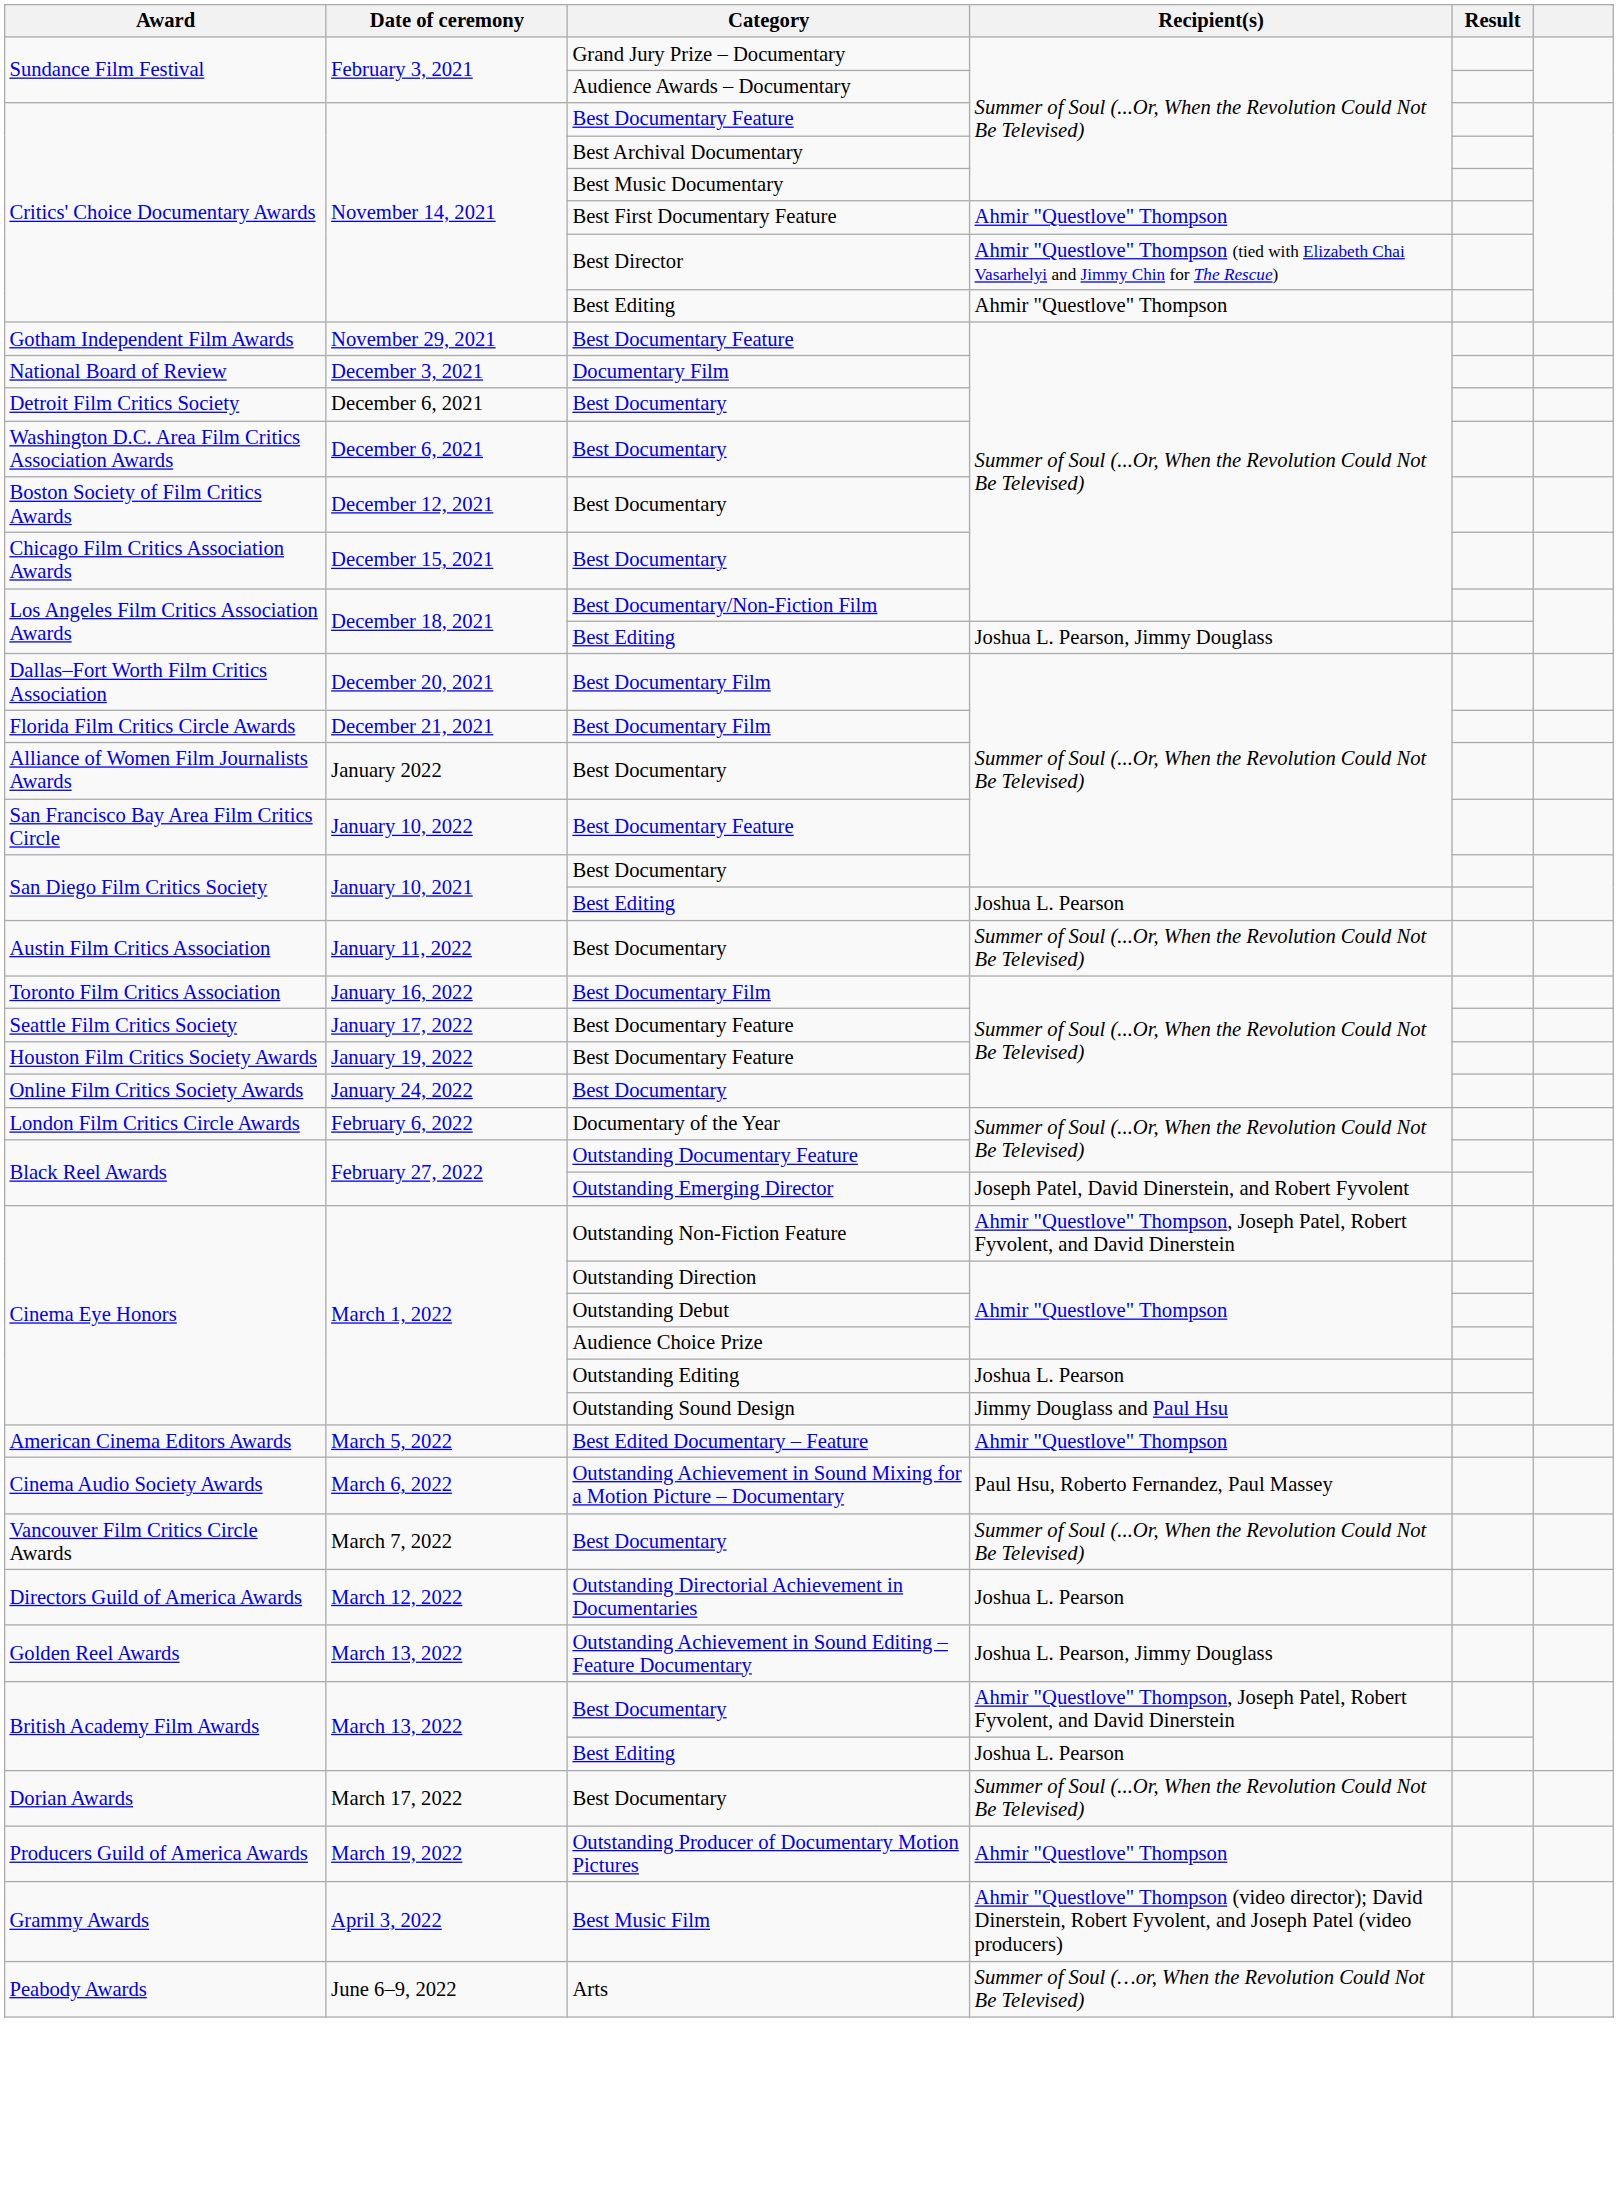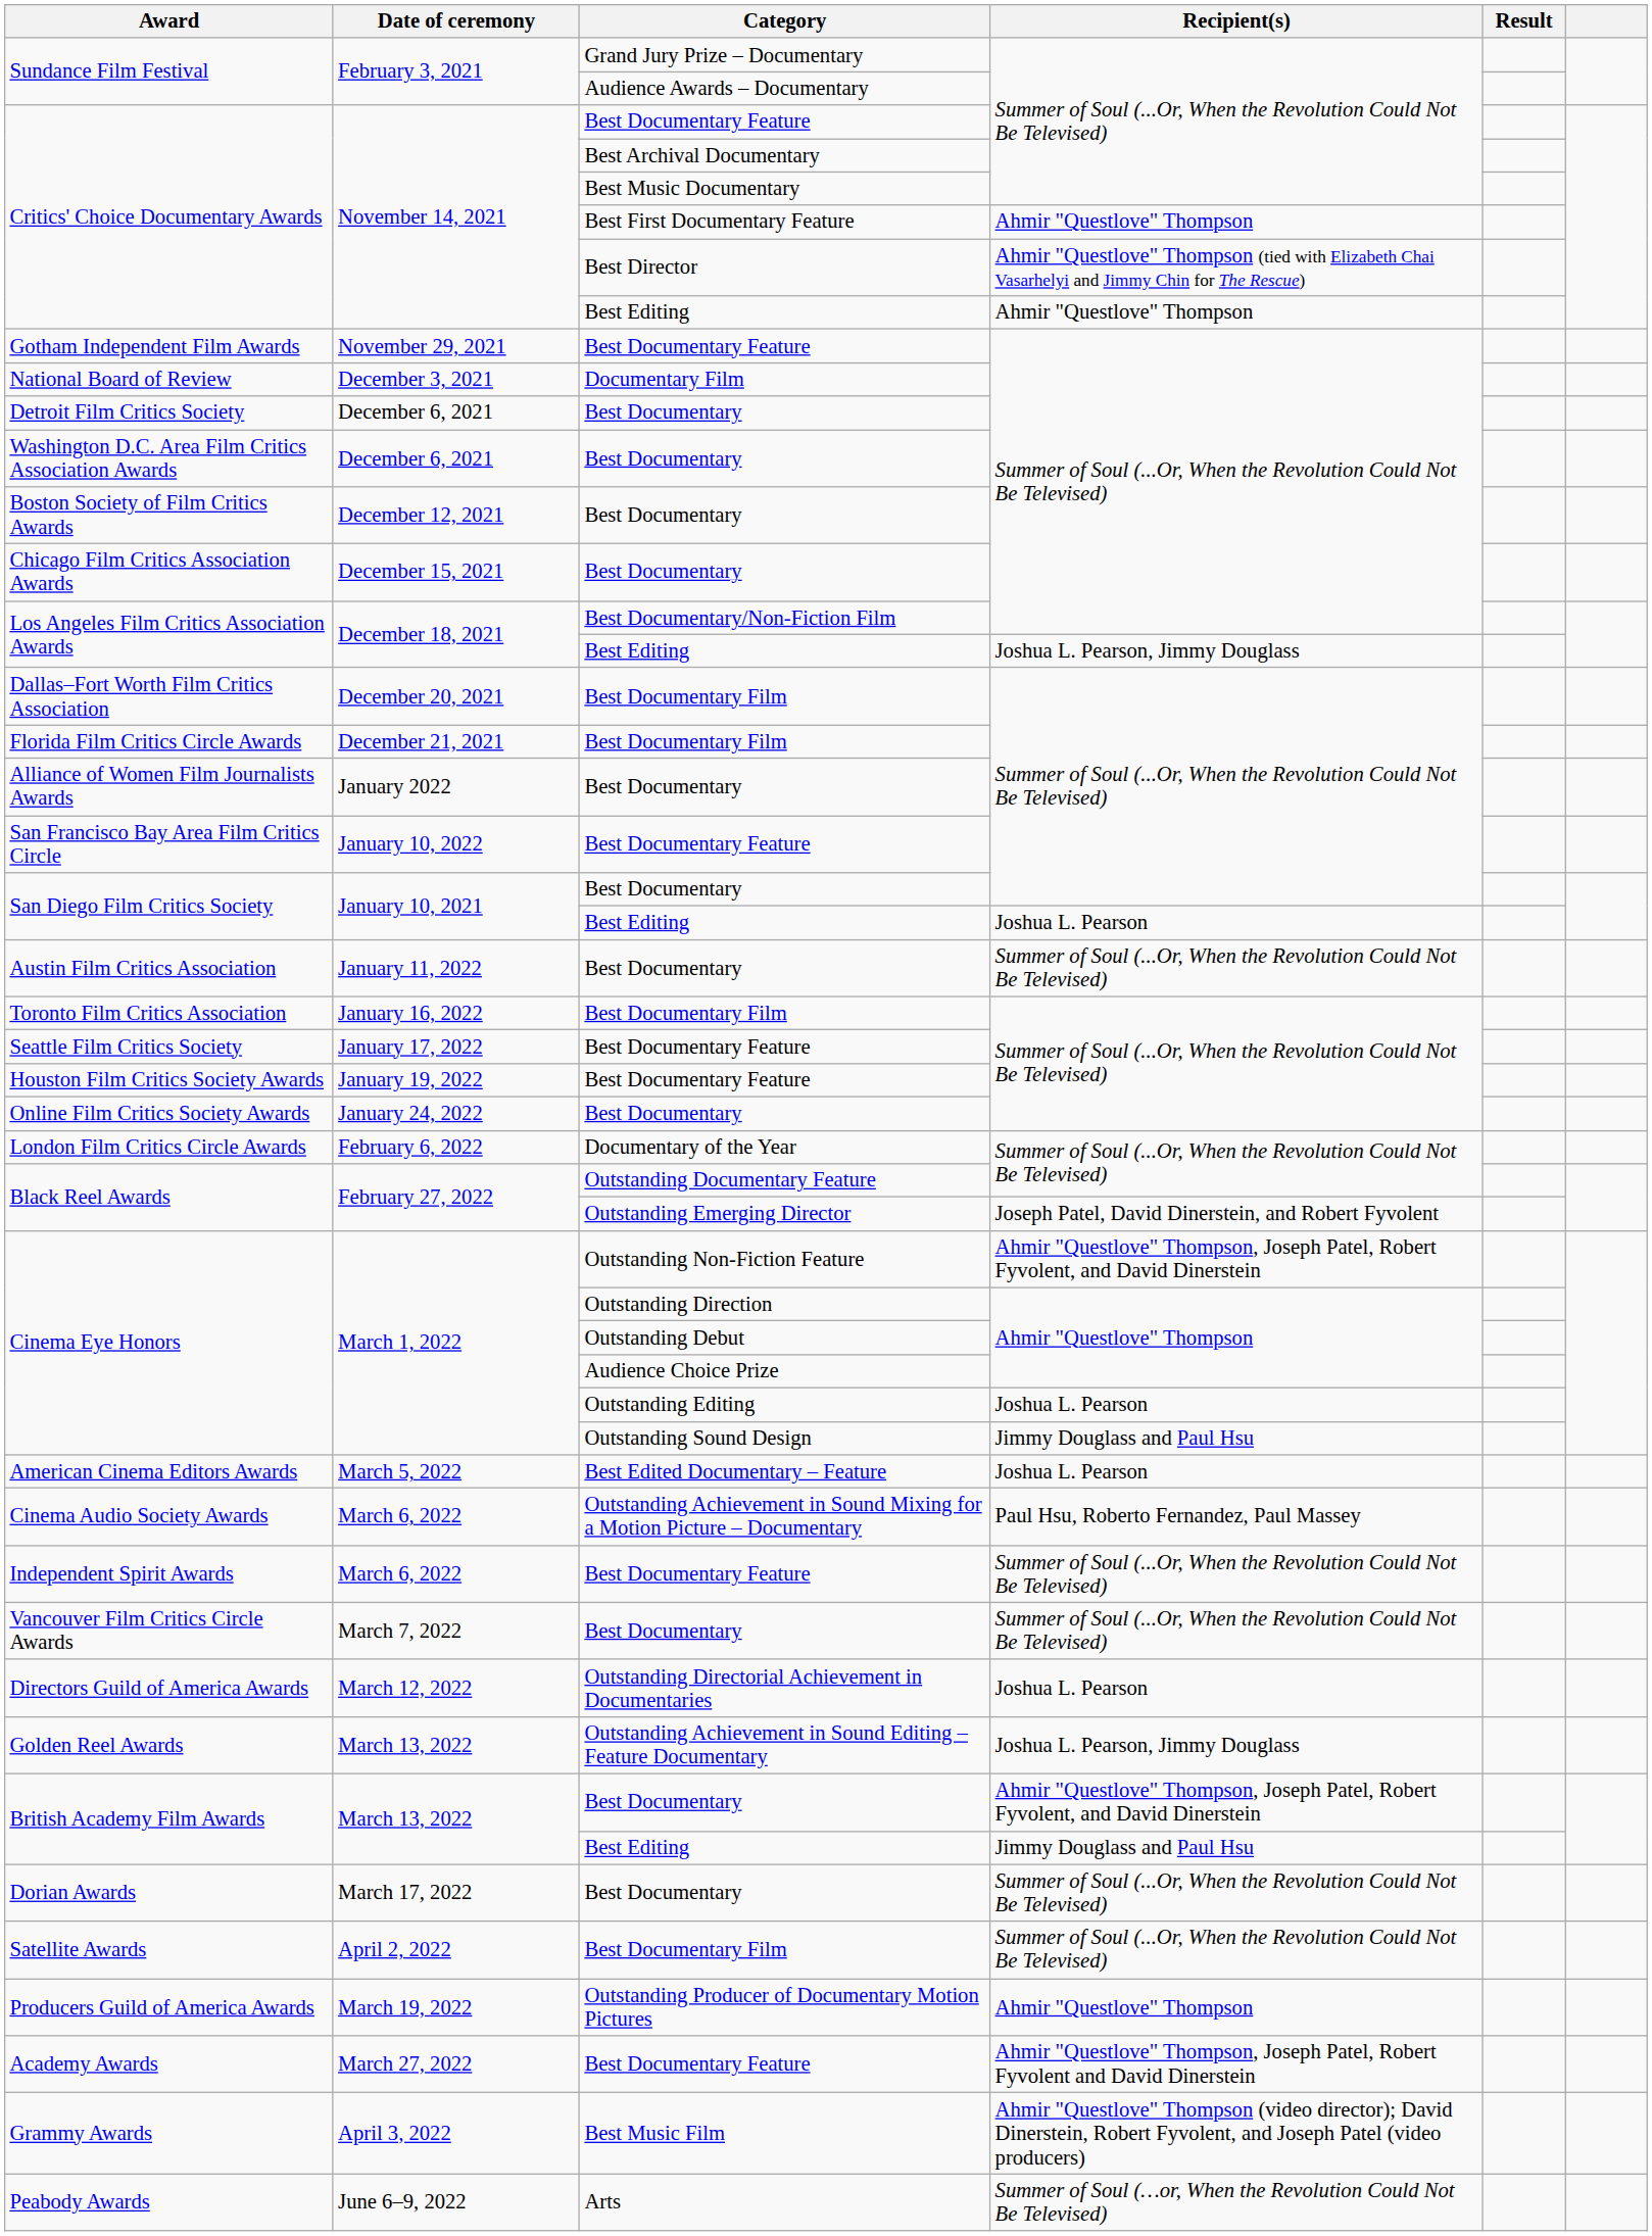 <table class="wikitable plainrowheaders sortable">
 <tr>
 <th scope="col" style="width:20%;">Award</th>
 <th scope="col" style="width:15%;">Date of ceremony</th>
 <th scope="col" style="width:25%;">Category</th>
 <th scope="col" style="width:30%;">Recipient(s)</th>
 <th scope="col" style="width:5%;">Result</th>
 <th scope="col" style="width:10%;" class="unsortable"></th>
 </tr>
 <tr>
 <td rowspan="2"><a href='#'>Sundance Film Festival</a></td>
 <td rowspan="2"><a href='#'>February 3, 2021</a></td>
 <td>Grand Jury Prize – Documentary</td>
 <td rowspan="5"><em>Summer of Soul (...Or, When the Revolution Could Not Be Televised)</em></td>
 <td></td>
 <td rowspan="2"></td>
 </tr>
 <tr>
 <td>Audience Awards – Documentary</td>
 <td></td>
 </tr>
 <tr>
 <td rowspan="6"><a href='#'>Critics' Choice Documentary Awards</a></td>
 <td rowspan="6"><a href='#'>November 14, 2021</a></td>
 <td><a href='#'>Best Documentary Feature</a></td>
 <td></td>
 <td rowspan="6"></td>
 </tr>
 <tr>
 <td>Best Archival Documentary</td>
 <td></td>
 </tr>
 <tr>
 <td>Best Music Documentary</td>
 <td></td>
 </tr>
 <tr>
 <td>Best First Documentary Feature</td>
 <td><a href='#'>Ahmir "Questlove" Thompson</a></td>
 <td></td>
 </tr>
 <tr>
 <td>Best Director</td>
 <td><a href='#'>Ahmir "Questlove" Thompson</a> <small>(tied with <a href='#'>Elizabeth Chai Vasarhelyi</a> and <a href='#'>Jimmy Chin</a> for <em><a href='#'>The Rescue</a></em>)</small></td>
 <td></td>
 </tr>
 <tr>
 <td>Best Editing</td>
 <td>Ahmir "Questlove" Thompson</td>
 <td></td>
 </tr>
 <tr>
 <td><a href='#'>Gotham Independent Film Awards</a></td>
 <td><a href='#'>November 29, 2021</a></td>
 <td><a href='#'>Best Documentary Feature</a></td>
 <td rowspan="7"><em>Summer of Soul (...Or, When the Revolution Could Not Be Televised)</em></td>
 <td></td>
 <td></td>
 </tr>
 <tr>
 <td><a href='#'>National Board of Review</a></td>
 <td><a href='#'>December 3, 2021</a></td>
 <td><a href='#'>Documentary Film</a></td>
 <td></td>
 <td></td>
 </tr>
 <tr>
 <td><a href='#'>Detroit Film Critics Society</a></td>
 <td>December 6, 2021</td>
 <td><a href='#'>Best Documentary</a></td>
 <td></td>
 <td></td>
 </tr>
 <tr>
 <td><a href='#'>Washington D.C. Area Film Critics Association Awards</a></td>
 <td><a href='#'>December 6, 2021</a></td>
 <td><a href='#'>Best Documentary</a></td>
 <td></td>
 <td></td>
 </tr>
 <tr>
 <td><a href='#'>Boston Society of Film Critics Awards</a></td>
 <td><a href='#'>December 12, 2021</a></td>
 <td>Best Documentary</td>
 <td></td>
 <td></td>
 </tr>
 <tr>
 <td><a href='#'>Chicago Film Critics Association Awards</a></td>
 <td><a href='#'>December 15, 2021</a></td>
 <td><a href='#'>Best Documentary</a></td>
 <td></td>
 <td></td>
 </tr>
 <tr>
 <td rowspan="2"><a href='#'>Los Angeles Film Critics Association Awards</a></td>
 <td rowspan="2"><a href='#'>December 18, 2021</a></td>
 <td><a href='#'>Best Documentary/Non-Fiction Film</a></td>
 <td></td>
 <td rowspan="2"></td>
 </tr>
 <tr>
 <td><a href='#'>Best Editing</a></td>
 <td>Joshua L. Pearson, Jimmy Douglass</td>
 <td></td>
 </tr>
 <tr>
 <td><a href='#'>Dallas–Fort Worth Film Critics Association</a></td>
 <td><a href='#'>December 20, 2021</a></td>
 <td><a href='#'>Best Documentary Film</a></td>
 <td rowspan="5"><em>Summer of Soul (...Or, When the Revolution Could Not Be Televised)</em></td>
 <td></td>
 <td></td>
 </tr>
 <tr>
 <td><a href='#'>Florida Film Critics Circle Awards</a></td>
 <td><a href='#'>December 21, 2021</a></td>
 <td><a href='#'>Best Documentary Film</a></td>
 <td></td>
 <td></td>
 </tr>
 <tr>
 <td><a href='#'>Alliance of Women Film Journalists Awards</a></td>
 <td>January 2022</td>
 <td>Best Documentary</td>
 <td></td>
 <td></td>
 </tr>
 <tr>
 <td><a href='#'>San Francisco Bay Area Film Critics Circle</a></td>
 <td><a href='#'>January 10, 2022</a></td>
 <td><a href='#'>Best Documentary Feature</a></td>
 <td></td>
 <td></td>
 </tr>
 <tr>
 <td rowspan="2"><a href='#'>San Diego Film Critics Society</a></td>
 <td rowspan="2"><a href='#'>January 10, 2021</a></td>
 <td>Best Documentary</td>
 <td></td>
 <td rowspan="2"></td>
 </tr>
 <tr>
 <td><a href='#'>Best Editing</a></td>
 <td>Joshua L. Pearson</td>
 <td></td>
 </tr>
 <tr>
 <td><a href='#'>Austin Film Critics Association</a></td>
 <td><a href='#'>January 11, 2022</a></td>
 <td>Best Documentary</td>
 <td><em>Summer of Soul (...Or, When the Revolution Could Not Be Televised)</em></td>
 <td></td>
 <td></td>
 </tr>
 <tr>
 <td><a href='#'>Toronto Film Critics Association</a></td>
 <td><a href='#'>January 16, 2022</a></td>
 <td><a href='#'>Best Documentary Film</a></td>
 <td rowspan="4"><em>Summer of Soul (...Or, When the Revolution Could Not Be Televised)</em></td>
 <td></td>
 <td></td>
 </tr>
 <tr>
 <td><a href='#'>Seattle Film Critics Society</a></td>
 <td><a href='#'>January 17, 2022</a></td>
 <td>Best Documentary Feature</td>
 <td></td>
 <td></td>
 </tr>
 <tr>
 <td><a href='#'>Houston Film Critics Society Awards</a></td>
 <td><a href='#'>January 19, 2022</a></td>
 <td>Best Documentary Feature</td>
 <td></td>
 <td></td>
 </tr>
 <tr>
 <td><a href='#'>Online Film Critics Society Awards</a></td>
 <td><a href='#'>January 24, 2022</a></td>
 <td><a href='#'>Best Documentary</a></td>
 <td></td>
 <td></td>
 </tr>
 <tr>
 <td><a href='#'>London Film Critics Circle Awards</a></td>
 <td><a href='#'>February 6, 2022</a></td>
 <td>Documentary of the Year</td>
 <td rowspan="2"><em>Summer of Soul (...Or, When the Revolution Could Not Be Televised)</em></td>
 <td></td>
 <td></td>
 </tr>
 <tr>
 <td rowspan="2"><a href='#'>Black Reel Awards</a></td>
 <td rowspan="2"><a href='#'>February 27, 2022</a></td>
 <td><a href='#'>Outstanding Documentary Feature</a></td>
 <td></td>
 <td rowspan="2"></td>
 </tr>
 <tr>
 <td><a href='#'>Outstanding Emerging Director</a></td>
 <td>Joseph Patel, David Dinerstein, and Robert Fyvolent</td>
 <td></td>
 </tr>
 <tr>
 <td rowspan="6"><a href='#'>Cinema Eye Honors</a></td>
 <td rowspan="6"><a href='#'>March 1, 2022</a></td>
 <td>Outstanding Non-Fiction Feature</td>
 <td><a href='#'>Ahmir "Questlove" Thompson</a>, Joseph Patel, Robert Fyvolent, and David Dinerstein</td>
 <td></td>
 <td rowspan="6"></td>
 </tr>
 <tr>
 <td>Outstanding Direction</td>
 <td rowspan="3"><a href='#'>Ahmir "Questlove" Thompson</a></td>
 <td></td>
 </tr>
 <tr>
 <td>Outstanding Debut</td>
 <td></td>
 </tr>
 <tr>
 <td>Audience Choice Prize</td>
 <td></td>
 </tr>
 <tr>
 <td>Outstanding Editing</td>
 <td>Joshua L. Pearson</td>
 <td></td>
 </tr>
 <tr>
 <td>Outstanding Sound Design</td>
 <td>Jimmy Douglass and <a href='#'>Paul Hsu</a></td>
 <td></td>
 </tr>
 <tr>
 <td><a href='#'>American Cinema Editors Awards</a></td>
 <td><a href='#'>March 5, 2022</a></td>
 <td><a href='#'>Best Edited Documentary – Feature</a></td>
-<td><a href='#'>Ahmir "Questlove" Thompson</a></td>
+<td>Joshua L. Pearson</td>
 <td></td>
 <td></td>
 </tr>
 <tr>
 <td><a href='#'>Cinema Audio Society Awards</a></td>
 <td><a href='#'>March 6, 2022</a></td>
 <td><a href='#'>Outstanding Achievement in Sound Mixing for a Motion Picture – Documentary</a></td>
 <td>Paul Hsu, Roberto Fernandez, Paul Massey</td>
+<td></td>
+<td></td>
+</tr>
+<tr>
+<td><a href='#'>Independent Spirit Awards</a></td>
+<td><a href='#'>March 6, 2022</a></td>
+<td><a href='#'>Best Documentary Feature</a></td>
+<td><em>Summer of Soul (...Or, When the Revolution Could Not Be Televised)</em></td>
 <td></td>
 <td></td>
 </tr>
 <tr>
 <td><a href='#'>Vancouver Film Critics Circle</a> Awards</td>
 <td>March 7, 2022</td>
 <td><a href='#'>Best Documentary</a></td>
 <td><em>Summer of Soul (...Or, When the Revolution Could Not Be Televised)</em></td>
 <td></td>
 <td style="text-align:center;"></td>
 </tr>
 <tr>
 <td><a href='#'>Directors Guild of America Awards</a></td>
 <td><a href='#'>March 12, 2022</a></td>
 <td><a href='#'>Outstanding Directorial Achievement in Documentaries</a></td>
 <td>Joshua L. Pearson</td>
 <td></td>
 <td></td>
 </tr>
 <tr>
 <td><a href='#'>Golden Reel Awards</a></td>
 <td><a href='#'>March 13, 2022</a></td>
 <td><a href='#'>Outstanding Achievement in Sound Editing – Feature Documentary</a></td>
 <td>Joshua L. Pearson, Jimmy Douglass</td>
 <td></td>
 <td></td>
 </tr>
 <tr>
 <td rowspan="2"><a href='#'>British Academy Film Awards</a></td>
 <td rowspan="2"><a href='#'>March 13, 2022</a></td>
 <td><a href='#'>Best Documentary</a></td>
 <td><a href='#'>Ahmir "Questlove" Thompson</a>, Joseph Patel, Robert Fyvolent, and David Dinerstein</td>
 <td></td>
 <td rowspan="2"></td>
 </tr>
 <tr>
 <td><a href='#'>Best Editing</a></td>
-<td>Joshua L. Pearson</td>
+<td>Jimmy Douglass and <a href='#'>Paul Hsu</a></td>
 <td></td>
 </tr>
 <tr>
 <td><a href='#'>Dorian Awards</a></td>
 <td>March 17, 2022</td>
 <td>Best Documentary</td>
 <td><em>Summer of Soul (...Or, When the Revolution Could Not Be Televised)</em></td>
 <td></td>
 <td style="text-align:center;"></td>
 </tr>
 <tr>
+<td><a href='#'>Satellite Awards</a></td>
+<td><a href='#'>April 2, 2022</a></td>
+<td><a href='#'>Best Documentary Film</a></td>
+<td><em>Summer of Soul (...Or, When the Revolution Could Not Be Televised)</em></td>
+<td></td>
+<td></td>
+</tr>
+<tr>
 <td><a href='#'>Producers Guild of America Awards</a></td>
 <td><a href='#'>March 19, 2022</a></td>
 <td><a href='#'>Outstanding Producer of Documentary Motion Pictures</a></td>
 <td><a href='#'>Ahmir "Questlove" Thompson</a></td>
 <td></td>
 <td></td>
+</tr>
+<tr>
+<td><a href='#'>Academy Awards</a></td>
+<td><a href='#'>March 27, 2022</a></td>
+<td><a href='#'>Best Documentary Feature</a></td>
+<td><a href='#'>Ahmir "Questlove" Thompson</a>, Joseph Patel, Robert Fyvolent and David Dinerstein</td>
+<td></td>
+<td align="center"></td>
 </tr>
 <tr>
 <td><a href='#'>Grammy Awards</a></td>
 <td><a href='#'>April 3, 2022</a></td>
 <td><a href='#'>Best Music Film</a></td>
 <td><a href='#'>Ahmir "Questlove" Thompson</a> (video director); David Dinerstein, Robert Fyvolent, and Joseph Patel (video producers)</td>
 <td></td>
 <td></td>
 </tr>
 <tr>
 <td><a href='#'>Peabody Awards</a></td>
 <td>June 6–9, 2022</td>
 <td>Arts</td>
 <td><em>Summer of Soul (…or, When the Revolution Could Not Be Televised)</em></td>
 <td></td>
 <td></td>
 </tr>
 </table>
